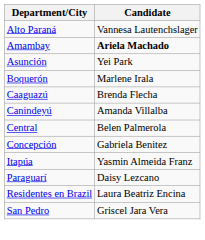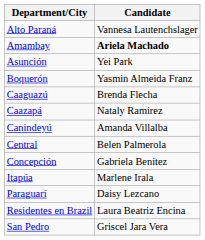 <table class="sortable wikitable">
 <tr>
 <th>Department/City</th>
 <th>Candidate</th>
 </tr>
 <tr>
 <td><a href='#'>Alto Paraná</a></td>
 <td>Vannesa Lautenchslager</td>
 </tr>
 <tr>
 <td> <a href='#'>Amambay</a></td>
 <td><strong>Ariela Machado</strong></td>
 </tr>
 <tr>
 <td> <a href='#'>Asunción</a></td>
 <td>Yei Park</td>
 </tr>
 <tr>
 <td> <a href='#'>Boquerón</a></td>
-<td>Marlene Irala</td>
+<td>Yasmin Almeida Franz</td>
 </tr>
 <tr>
 <td> <a href='#'>Caaguazú</a></td>
 <td>Brenda Flecha</td>
+</tr>
+<tr>
+<td> <a href='#'>Caazapá</a></td>
+<td>Nataly Ramirez</td>
 </tr>
 <tr>
 <td> <a href='#'>Canindeyú</a></td>
 <td>Amanda Villalba</td>
 </tr>
 <tr>
 <td> <a href='#'>Central</a></td>
 <td>Belen Palmerola</td>
 </tr>
 <tr>
 <td> <a href='#'>Concepción</a></td>
 <td>Gabriela Benitez</td>
 </tr>
 <tr>
 <td> <a href='#'>Itapúa</a></td>
-<td>Yasmin Almeida Franz</td>
+<td>Marlene Irala</td>
 </tr>
 <tr>
 <td> <a href='#'>Paraguarí</a></td>
 <td>Daisy Lezcano</td>
 </tr>
 <tr>
 <td> <a href='#'>Residentes en Brazil</a></td>
 <td>Laura Beatriz Encina</td>
 </tr>
 <tr>
 <td> <a href='#'>San Pedro</a></td>
 <td>Griscel Jara Vera</td>
 </tr>
 </table>
